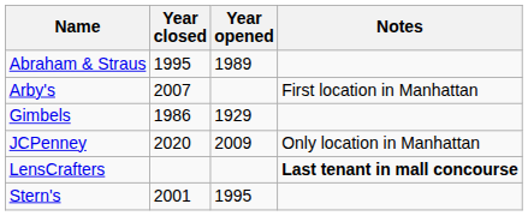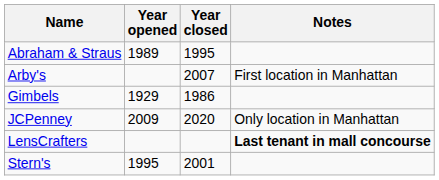 <table class="wikitable sortable">
 <tr>
 <th>Name</th>
+<th>Year<br>opened</th>
 <th>Year<br>closed</th>
-<th>Year<br>opened</th>
 <th class="unsortable">Notes</th>
 </tr>
 <tr>
 <td><a href='#'>Abraham & Straus</a></td>
+<td>1989</td>
 <td>1995</td>
-<td>1989</td>
 <td></td>
 </tr>
 <tr>
 <td><a href='#'>Arby's</a></td>
+<td></td>
 <td>2007</td>
-<td></td>
 <td>First location in Manhattan</td>
 </tr>
 <tr>
 <td><a href='#'>Gimbels</a></td>
+<td>1929</td>
 <td>1986</td>
-<td>1929</td>
 <td></td>
 </tr>
 <tr>
 <td><a href='#'>JCPenney</a></td>
+<td>2009</td>
 <td>2020</td>
-<td>2009</td>
 <td>Only location in Manhattan</td>
 </tr>
 <tr>
 <td><a href='#'>LensCrafters</a></td>
 <td></td>
 <td></td>
 <td><strong>Last tenant in mall concourse</strong></td>
 </tr>
 <tr>
 <td><a href='#'>Stern's</a></td>
+<td>1995</td>
 <td>2001</td>
-<td>1995</td>
 <td></td>
 </tr>
 </table>
